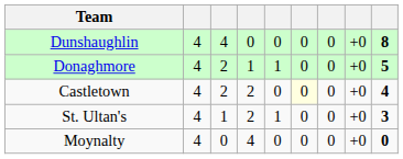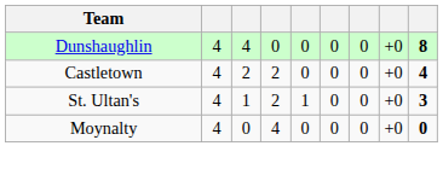 <table class="wikitable" style="text-align:center">
 <tr>
 <th width="175">Team</th>
 <th width="20"></th>
 <th width="20"></th>
 <th width="20"></th>
 <th width="20"></th>
 <th width="20"></th>
 <th width="20"></th>
 <th width="20"></th>
 <th width="20"></th>
 </tr>
 <tr style="background:#cfc;">
 <td><a href='#'>Dunshaughlin</a></td>
 <td>4</td>
 <td>4</td>
 <td>0</td>
 <td>0</td>
 <td>0</td>
 <td>0</td>
 <td>+0</td>
 <td><strong>8</strong></td>
 </tr>
-<tr style="background:#cfc;">
-<td><a href='#'>Donaghmore</a></td>
-<td>4</td>
-<td>2</td>
-<td>1</td>
-<td>1</td>
-<td>0</td>
-<td>0</td>
-<td>+0</td>
-<td><strong>5</strong></td>
-</tr>
 <tr>
 <td>Castletown</td>
 <td>4</td>
 <td>2</td>
 <td>2</td>
 <td>0</td>
-<td style="background: lightyellow;">0</td>
+<td>0</td>
 <td>0</td>
 <td>+0</td>
 <td><strong>4</strong></td>
 </tr>
 <tr>
 <td>St. Ultan's</td>
 <td>4</td>
 <td>1</td>
 <td>2</td>
 <td>1</td>
 <td>0</td>
 <td>0</td>
 <td>+0</td>
 <td><strong>3</strong></td>
 </tr>
 <tr>
 <td>Moynalty</td>
 <td>4</td>
 <td>0</td>
 <td>4</td>
 <td>0</td>
 <td>0</td>
 <td>0</td>
 <td>+0</td>
 <td><strong>0</strong></td>
 </tr>
 </table>
